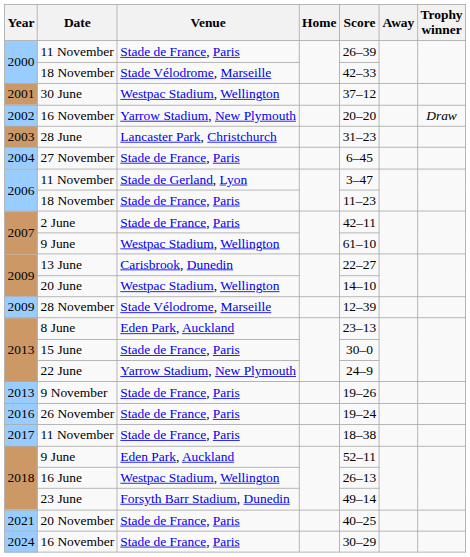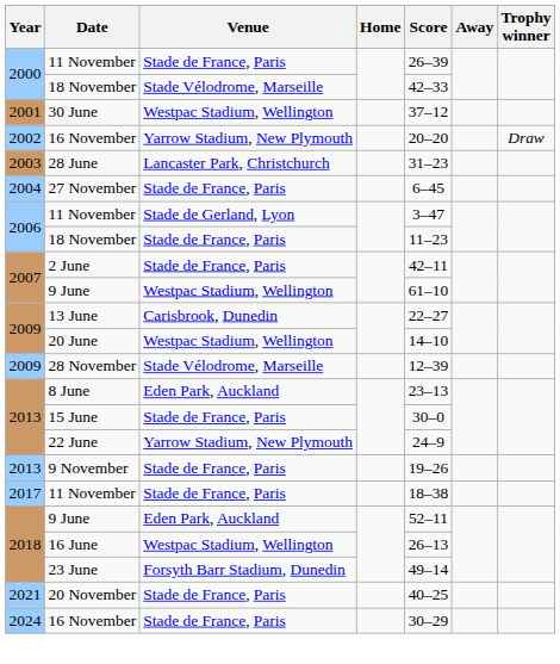 <table class=wikitable>
 <tr>
 <th>Year</th>
 <th>Date</th>
 <th>Venue</th>
 <th>Home</th>
 <th>Score</th>
 <th>Away</th>
 <th>Trophy<br>winner</th>
 </tr>
 <tr>
 <td rowspan=2 bgcolor=#9acdff>2000</td>
 <td>11 November</td>
 <td><a href='#'>Stade de France</a>, <a href='#'>Paris</a></td>
 <td rowspan=2 align=right></td>
 <td align=center>26–39</td>
 <td rowspan=2></td>
 <td rowspan=2></td>
 </tr>
 <tr>
 <td>18 November</td>
 <td><a href='#'>Stade Vélodrome</a>, <a href='#'>Marseille</a></td>
 <td align=center>42–33</td>
 </tr>
 <tr>
 <td bgcolor=#cc9966>2001</td>
 <td>30 June</td>
 <td><a href='#'>Westpac Stadium</a>, <a href='#'>Wellington</a></td>
 <td align=right></td>
 <td align=center>37–12</td>
 <td></td>
 <td></td>
 </tr>
 <tr>
 <td bgcolor=#9acdff>2002</td>
 <td>16 November</td>
 <td><a href='#'>Yarrow Stadium</a>, <a href='#'>New Plymouth</a></td>
 <td align=right></td>
 <td align=center>20–20</td>
 <td></td>
 <td align=center><em>Draw</em></td>
 </tr>
 <tr>
 <td bgcolor=#cc9966>2003</td>
 <td>28 June</td>
 <td><a href='#'>Lancaster Park</a>, <a href='#'>Christchurch</a></td>
 <td align=right></td>
 <td align=center>31–23</td>
 <td></td>
 <td></td>
 </tr>
 <tr>
 <td bgcolor=#9acdff>2004</td>
 <td>27 November</td>
 <td><a href='#'>Stade de France</a>, <a href='#'>Paris</a></td>
 <td align=right></td>
 <td align=center>6–45</td>
 <td></td>
 <td></td>
 </tr>
 <tr>
 <td rowspan=2 bgcolor=#9acdff>2006</td>
 <td>11 November</td>
 <td><a href='#'>Stade de Gerland</a>, <a href='#'>Lyon</a></td>
 <td rowspan=2 align=right></td>
 <td align=center>3–47</td>
 <td rowspan=2></td>
 <td rowspan=2></td>
 </tr>
 <tr>
 <td>18 November</td>
 <td><a href='#'>Stade de France</a>, <a href='#'>Paris</a></td>
 <td align=center>11–23</td>
 </tr>
 <tr>
 <td rowspan=2 bgcolor=#cc9966>2007</td>
 <td>2 June</td>
 <td><a href='#'>Stade de France</a>, <a href='#'>Paris</a></td>
 <td rowspan=2 align=right></td>
 <td align=center>42–11</td>
 <td rowspan=2></td>
 <td rowspan=2></td>
 </tr>
 <tr>
 <td>9 June</td>
 <td><a href='#'>Westpac Stadium</a>, <a href='#'>Wellington</a></td>
 <td align=center>61–10</td>
 </tr>
 <tr>
 <td rowspan=2 bgcolor=#cc9966>2009</td>
 <td>13 June</td>
 <td><a href='#'>Carisbrook</a>, <a href='#'>Dunedin</a></td>
 <td rowspan=2 align=right></td>
 <td align=center>22–27</td>
 <td rowspan=2></td>
 <td rowspan=2></td>
 </tr>
 <tr>
 <td>20 June</td>
 <td><a href='#'>Westpac Stadium</a>, <a href='#'>Wellington</a></td>
 <td align=center>14–10</td>
 </tr>
 <tr>
 <td bgcolor=#9acdff>2009</td>
 <td>28 November</td>
 <td><a href='#'>Stade Vélodrome</a>, <a href='#'>Marseille</a></td>
 <td align=right></td>
 <td align=center>12–39</td>
 <td></td>
 <td></td>
 </tr>
 <tr>
 <td rowspan=3 bgcolor=#cc9966>2013</td>
 <td>8 June</td>
 <td><a href='#'>Eden Park</a>, <a href='#'>Auckland</a></td>
 <td rowspan=3 align=right></td>
 <td align=center>23–13</td>
 <td rowspan=3></td>
 <td rowspan=3></td>
 </tr>
 <tr>
 <td>15 June</td>
 <td><a href='#'>Stade de France</a>, <a href='#'>Paris</a></td>
 <td align=center>30–0</td>
 </tr>
 <tr>
 <td>22 June</td>
 <td><a href='#'>Yarrow Stadium</a>, <a href='#'>New Plymouth</a></td>
 <td align=center>24–9</td>
 </tr>
 <tr>
 <td bgcolor=#9acdff>2013</td>
 <td>9 November</td>
 <td><a href='#'>Stade de France</a>, <a href='#'>Paris</a></td>
 <td align=right></td>
 <td align=center>19–26</td>
 <td></td>
 <td></td>
 </tr>
 <tr>
-<td bgcolor=#9acdff>2016</td>
-<td>26 November</td>
-<td><a href='#'>Stade de France</a>, <a href='#'>Paris</a></td>
-<td align=right></td>
-<td align=center>19–24</td>
-<td></td>
-<td></td>
-</tr>
-<tr>
 <td bgcolor=#9acdff>2017</td>
 <td>11 November</td>
 <td><a href='#'>Stade de France</a>, <a href='#'>Paris</a></td>
 <td align=right></td>
 <td align=center>18–38</td>
 <td></td>
 <td></td>
 </tr>
 <tr>
 <td rowspan=3 bgcolor=#cc9966>2018</td>
 <td>9 June</td>
 <td><a href='#'>Eden Park</a>, <a href='#'>Auckland</a></td>
 <td rowspan=3 align=right></td>
 <td align=center>52–11</td>
 <td rowspan=3></td>
 <td rowspan=3></td>
 </tr>
 <tr>
 <td>16 June</td>
 <td><a href='#'>Westpac Stadium</a>, <a href='#'>Wellington</a></td>
 <td align=center>26–13</td>
 </tr>
 <tr>
 <td>23 June</td>
 <td><a href='#'>Forsyth Barr Stadium</a>, <a href='#'>Dunedin</a></td>
 <td align=center>49–14</td>
 </tr>
 <tr>
 <td bgcolor=#9acdff>2021</td>
 <td>20 November</td>
 <td><a href='#'>Stade de France</a>, <a href='#'>Paris</a></td>
 <td align=right></td>
 <td>40–25</td>
 <td></td>
 <td></td>
 </tr>
 <tr>
 <td bgcolor=#9acdff>2024</td>
 <td>16 November</td>
 <td><a href='#'>Stade de France</a>, <a href='#'>Paris</a></td>
 <td align=right></td>
 <td>30–29</td>
 <td></td>
 <td></td>
 </tr>
 </table>
